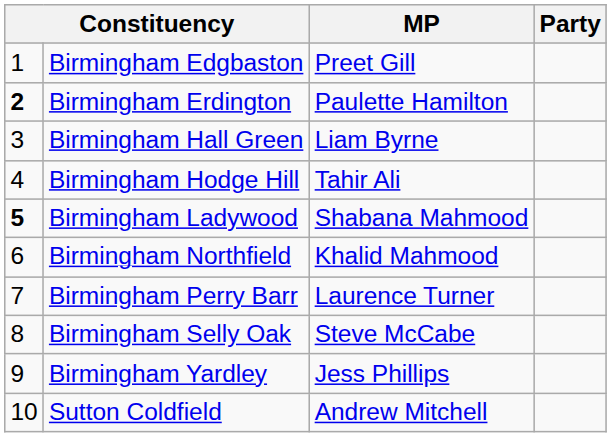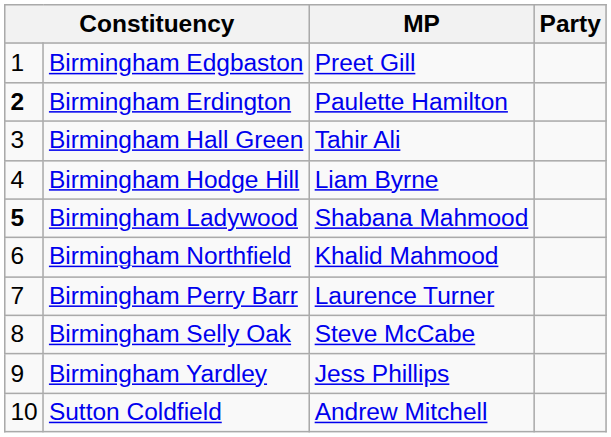 <table class="wikitable" border="1">
 <tr>
 <th colspan=2 rowspan=1 align="center" valign="top">Constituency</th>
 <th valign="top">MP</th>
 <th colspan=2 rowspan=1 align="center" valign="top">Party</th>
 </tr>
 <tr>
 <td>1</td>
 <td><a href='#'>Birmingham Edgbaston</a></td>
 <td><a href='#'>Preet Gill</a></td>
 <td></td>
 </tr>
 <tr>
 <td><strong>2</strong></td>
 <td><a href='#'>Birmingham Erdington</a></td>
 <td><a href='#'>Paulette Hamilton</a></td>
 <td></td>
 </tr>
 <tr>
 <td>3</td>
 <td><a href='#'>Birmingham Hall Green</a></td>
-<td><a href='#'>Liam Byrne</a></td>
+<td><a href='#'>Tahir Ali</a></td>
 <td></td>
 </tr>
 <tr>
 <td>4</td>
 <td><a href='#'>Birmingham Hodge Hill</a></td>
-<td><a href='#'>Tahir Ali</a></td>
+<td><a href='#'>Liam Byrne</a></td>
 <td></td>
 </tr>
 <tr>
 <td><strong>5</strong></td>
 <td><a href='#'>Birmingham Ladywood</a></td>
 <td><a href='#'>Shabana Mahmood</a></td>
 <td></td>
 </tr>
 <tr>
 <td>6</td>
 <td><a href='#'>Birmingham Northfield</a></td>
 <td><a href='#'>Khalid Mahmood</a></td>
 <td></td>
 </tr>
 <tr>
 <td>7</td>
 <td><a href='#'>Birmingham Perry Barr</a></td>
 <td><a href='#'>Laurence Turner</a></td>
 <td></td>
 </tr>
 <tr>
 <td>8</td>
 <td><a href='#'>Birmingham Selly Oak</a></td>
 <td><a href='#'>Steve McCabe</a></td>
 <td></td>
 </tr>
 <tr>
 <td>9</td>
 <td><a href='#'>Birmingham Yardley</a></td>
 <td><a href='#'>Jess Phillips</a></td>
 <td></td>
 </tr>
 <tr>
 <td>10</td>
 <td><a href='#'>Sutton Coldfield</a></td>
 <td><a href='#'>Andrew Mitchell</a></td>
 <td></td>
 </tr>
 </table>
